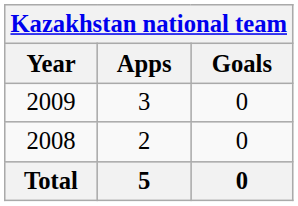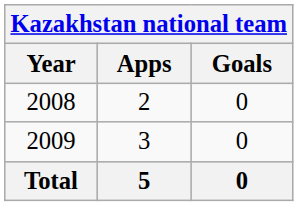 <table class="wikitable" style="text-align:center">
 <tr>
 <th colspan=3><a href='#'>Kazakhstan national team</a></th>
 </tr>
 <tr>
 <th>Year</th>
 <th>Apps</th>
 <th>Goals</th>
 </tr>
 <tr>
-<td>2009</td>
-<td>3</td>
+<td>2008</td>
+<td>2</td>
 <td>0</td>
 </tr>
 <tr>
-<td>2008</td>
-<td>2</td>
+<td>2009</td>
+<td>3</td>
 <td>0</td>
 </tr>
 <tr>
 <th>Total</th>
 <th>5</th>
 <th>0</th>
 </tr>
 </table>
